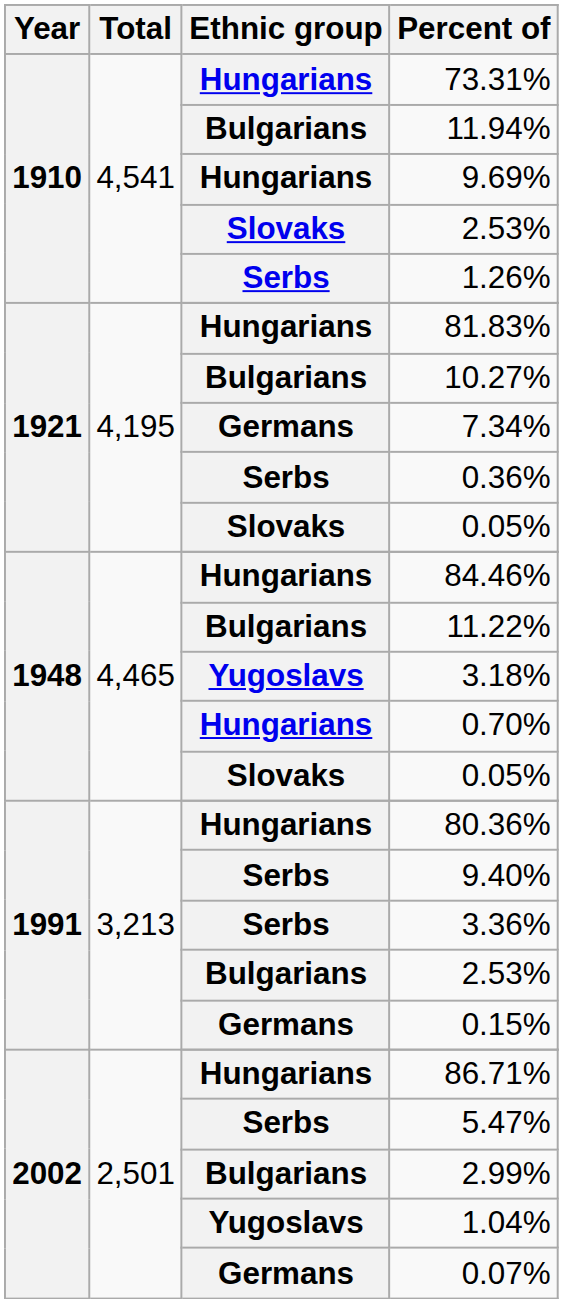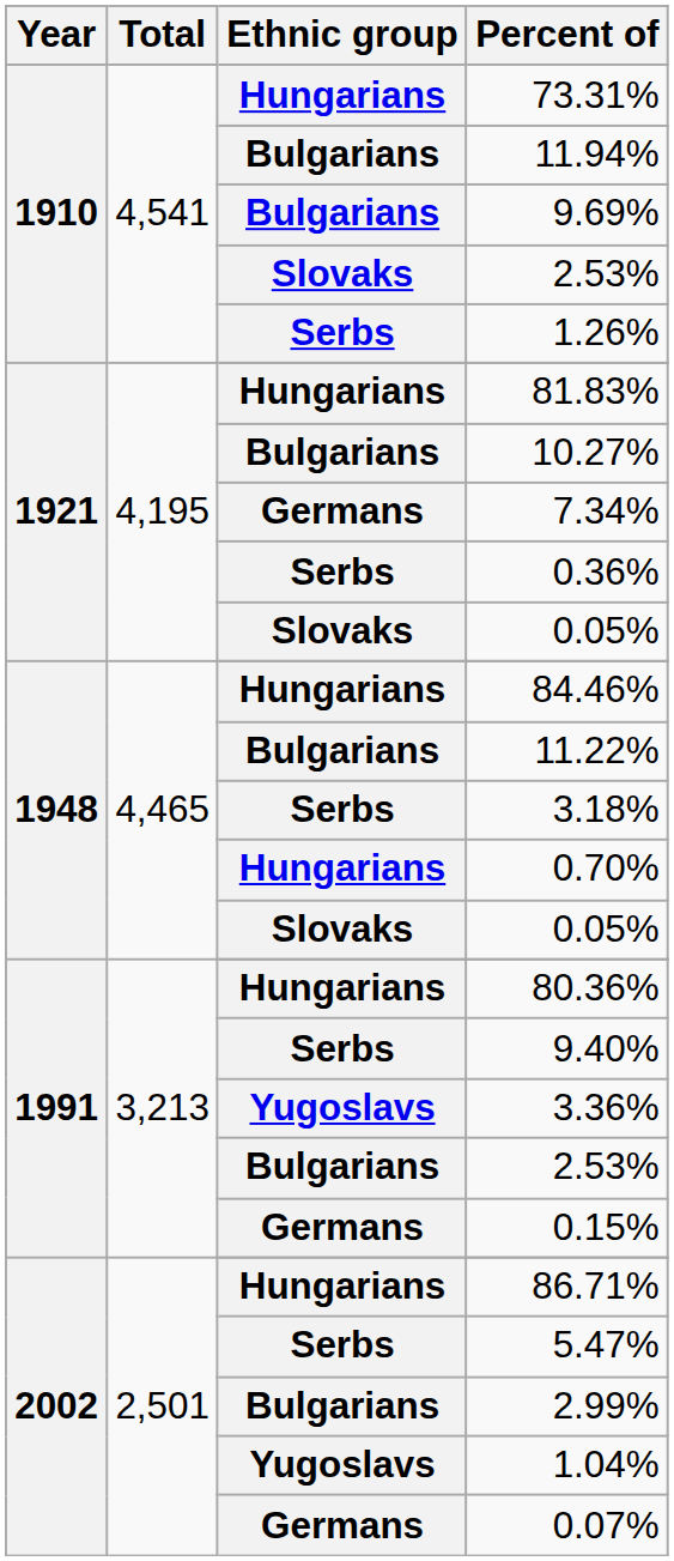 <table class="wikitable plainrowheaders" style="text-align:right;">
 <tr>
 <th scope="col">Year</th>
 <th scope="col">Total </th>
 <th scope="col">Ethnic group</th>
 <th scope="col">Percent of </th>
 </tr>
 <tr>
 <th scope="row" rowspan=5 style="font-weight:bold;">1910</th>
 <td rowspan=5>4,541</td>
 <th scope="row"><a href='#'>Hungarians</a></th>
 <td>73.31%</td>
 </tr>
 <tr>
 <th scope="row">Bulgarians</th>
 <td>11.94%</td>
 </tr>
 <tr>
-<th scope="row">Hungarians</th>
+<th scope="row"><a href='#'>Bulgarians</a></th>
 <td>9.69%</td>
 </tr>
 <tr>
 <th scope="row"><a href='#'>Slovaks</a></th>
 <td>2.53%</td>
 </tr>
 <tr>
 <th scope="row"><a href='#'>Serbs</a></th>
 <td>1.26%</td>
 </tr>
 <tr>
 <th scope="row" rowspan=6 style="font-weight:bold;">1921</th>
 <td rowspan=6>4,195</td>
 </tr>
 <tr>
 <th scope="row">Hungarians</th>
 <td>81.83%</td>
 </tr>
 <tr>
 <th scope="row">Bulgarians</th>
 <td>10.27%</td>
 </tr>
 <tr>
 <th scope="row">Germans</th>
 <td>7.34%</td>
 </tr>
 <tr>
 <th scope="row">Serbs</th>
 <td>0.36%</td>
 </tr>
 <tr>
 <th scope="row">Slovaks</th>
 <td>0.05%</td>
 </tr>
 <tr>
 <th scope="row" rowspan=6 style="font-weight:bold;">1948</th>
 <td rowspan=6>4,465</td>
 </tr>
 <tr>
 <th scope="row">Hungarians</th>
 <td>84.46%</td>
 </tr>
 <tr>
 <th scope="row">Bulgarians</th>
 <td>11.22%</td>
 </tr>
 <tr>
-<th scope="row"><a href='#'>Yugoslavs</a></th>
+<th scope="row">Serbs</th>
 <td>3.18%</td>
 </tr>
 <tr>
 <th scope="row"><a href='#'>Hungarians</a></th>
 <td>0.70%</td>
 </tr>
 <tr>
 <th scope="row">Slovaks</th>
 <td>0.05%</td>
 </tr>
 <tr>
 <th scope="row" rowspan=6 style="font-weight:bold;">1991</th>
 <td rowspan=6>3,213</td>
 </tr>
 <tr>
 <th scope="row">Hungarians</th>
 <td>80.36%</td>
 </tr>
 <tr>
 <th scope="row">Serbs</th>
 <td>9.40%</td>
 </tr>
 <tr>
-<th scope="row">Serbs</th>
+<th scope="row"><a href='#'>Yugoslavs</a></th>
 <td>3.36%</td>
 </tr>
 <tr>
 <th scope="row">Bulgarians</th>
 <td>2.53%</td>
 </tr>
 <tr>
 <th scope="row">Germans</th>
 <td>0.15%</td>
 </tr>
 <tr>
 <th scope="row" rowspan=6 style="font-weight:bold;">2002</th>
 <td rowspan=6>2,501</td>
 </tr>
 <tr>
 <th scope="row">Hungarians</th>
 <td>86.71%</td>
 </tr>
 <tr>
 <th scope="row">Serbs</th>
 <td>5.47%</td>
 </tr>
 <tr>
 <th scope="row">Bulgarians</th>
 <td>2.99%</td>
 </tr>
 <tr>
 <th scope="row">Yugoslavs</th>
 <td>1.04%</td>
 </tr>
 <tr>
 <th scope="row">Germans</th>
 <td>0.07%</td>
 </tr>
 </table>
